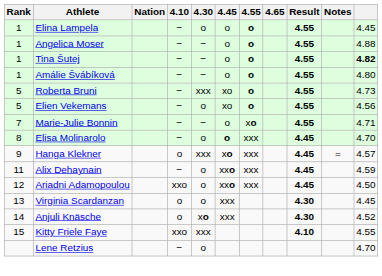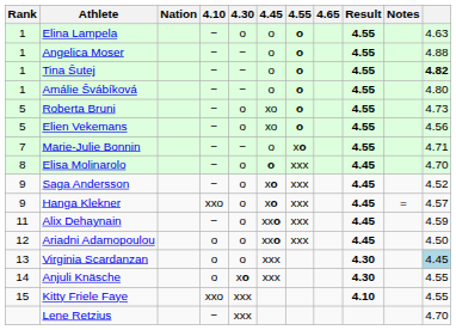 <table class="wikitable sortable" style="text-align:center">
 <tr>
 <th scope="col">Rank</th>
 <th scope="col">Athlete</th>
 <th scope="col">Nation</th>
 <th>4.10</th>
 <th>4.30</th>
 <th>4.45</th>
 <th>4.55</th>
 <th>4.65</th>
 <th scope="col">Result</th>
 <th scope="col">Notes</th>
 <th scope="col"></th>
 </tr>
 <tr bgcolor=ddffdd>
 <td>1</td>
 <td align="left"><a href='#'>Elina Lampela</a></td>
 <td align="left"></td>
 <td>−</td>
 <td>o</td>
 <td>o</td>
 <td><strong>o</strong></td>
 <td></td>
 <td><strong>4.55</strong></td>
 <td></td>
-<td>4.45</td>
+<td>4.63</td>
 </tr>
 <tr bgcolor=ddffdd>
 <td>1</td>
 <td align="left"><a href='#'>Angelica Moser</a></td>
 <td align="left"></td>
 <td>−</td>
 <td>−</td>
 <td>o</td>
 <td><strong>o</strong></td>
 <td></td>
 <td><strong>4.55</strong></td>
 <td></td>
 <td>4.88</td>
 </tr>
 <tr bgcolor=ddffdd>
 <td>1</td>
 <td align="left"><a href='#'>Tina Šutej</a></td>
 <td align="left"></td>
 <td>−</td>
 <td>−</td>
 <td>o</td>
 <td><strong>o</strong></td>
 <td></td>
 <td><strong>4.55</strong></td>
 <td></td>
 <td><strong>4.82</strong></td>
 </tr>
 <tr bgcolor=ddffdd>
 <td>1</td>
 <td align="left"><a href='#'>Amálie Švábíková</a></td>
 <td align="left"></td>
 <td>−</td>
 <td>−</td>
 <td>o</td>
 <td><strong>o</strong></td>
 <td></td>
 <td><strong>4.55</strong></td>
 <td></td>
 <td>4.80</td>
 </tr>
 <tr bgcolor=ddffdd>
 <td>5</td>
 <td align="left"><a href='#'>Roberta Bruni</a></td>
 <td align="left"></td>
 <td>−</td>
-<td>xxx</td>
+<td>o</td>
 <td>xo</td>
 <td><strong>o</strong></td>
 <td></td>
 <td><strong>4.55</strong></td>
 <td></td>
 <td>4.73</td>
 </tr>
 <tr bgcolor=ddffdd>
 <td>5</td>
 <td align="left"><a href='#'>Elien Vekemans</a></td>
 <td align="left"></td>
 <td>−</td>
 <td>o</td>
 <td>xo</td>
 <td><strong>o</strong></td>
 <td></td>
 <td><strong>4.55</strong></td>
 <td></td>
 <td>4.56</td>
 </tr>
 <tr bgcolor=ddffdd>
 <td>7</td>
 <td align="left"><a href='#'>Marie-Julie Bonnin</a></td>
 <td align="left"></td>
 <td>−</td>
 <td>−</td>
 <td>o</td>
 <td>x<strong>o</strong></td>
 <td></td>
 <td><strong>4.55</strong></td>
 <td></td>
 <td>4.71</td>
 </tr>
 <tr bgcolor=ddffdd>
 <td>8</td>
 <td align="left"><a href='#'>Elisa Molinarolo</a></td>
 <td align="left"></td>
 <td>−</td>
 <td>o</td>
 <td><strong>o</strong></td>
 <td>xxx</td>
 <td></td>
 <td><strong>4.45</strong></td>
 <td></td>
 <td>4.70</td>
 </tr>
 <tr>
 <td>9</td>
+<td align="left"><a href='#'>Saga Andersson</a></td>
+<td align="left"></td>
+<td>−</td>
+<td>o</td>
+<td>x<strong>o</strong></td>
+<td>xxx</td>
+<td></td>
+<td><strong>4.45</strong></td>
+<td></td>
+<td>4.52</td>
+</tr>
+<tr>
+<td>9</td>
 <td align="left"><a href='#'>Hanga Klekner</a></td>
 <td align="left"></td>
+<td>xxo</td>
 <td>o</td>
-<td>xxx</td>
 <td>x<strong>o</strong></td>
 <td>xxx</td>
 <td></td>
 <td><strong>4.45</strong></td>
 <td>=</td>
 <td>4.57</td>
 </tr>
 <tr>
 <td>11</td>
 <td align="left"><a href='#'>Alix Dehaynain</a></td>
 <td align="left"></td>
 <td>−</td>
 <td>o</td>
 <td>xx<strong>o</strong></td>
 <td>xxx</td>
 <td></td>
 <td><strong>4.45</strong></td>
 <td></td>
 <td>4.59</td>
 </tr>
 <tr>
 <td>12</td>
 <td align="left"><a href='#'>Ariadni Adamopoulou</a></td>
 <td align="left"></td>
-<td>xxo</td>
+<td>o</td>
 <td>o</td>
 <td>xx<strong>o</strong></td>
 <td>xxx</td>
 <td></td>
 <td><strong>4.45</strong></td>
 <td></td>
 <td>4.50</td>
 </tr>
 <tr>
 <td>13</td>
 <td align="left"><a href='#'>Virginia Scardanzan</a></td>
 <td align="left"></td>
 <td>o</td>
 <td>o</td>
 <td>xxx</td>
 <td></td>
 <td></td>
 <td><strong>4.30</strong></td>
 <td></td>
-<td>4.45</td>
+<td style="background: lightblue;">4.45</td>
 </tr>
 <tr>
 <td>14</td>
 <td align="left"><a href='#'>Anjuli Knäsche</a></td>
 <td align="left"></td>
 <td>o</td>
 <td>x<strong>o</strong></td>
 <td>xxx</td>
 <td></td>
 <td></td>
 <td><strong>4.30</strong></td>
 <td></td>
-<td>4.52</td>
+<td>4.55</td>
 </tr>
 <tr>
 <td>15</td>
 <td align="left"><a href='#'>Kitty Friele Faye</a></td>
 <td align="left"></td>
 <td>xxo</td>
 <td>xxx</td>
 <td></td>
 <td></td>
 <td></td>
 <td><strong>4.10</strong></td>
 <td></td>
 <td>4.55</td>
 </tr>
 <tr>
 <td></td>
 <td align="left"><a href='#'>Lene Retzius</a></td>
 <td align="left"></td>
 <td>−</td>
-<td>o</td>
+<td>xxx</td>
 <td></td>
 <td></td>
 <td></td>
 <td><strong></strong></td>
 <td></td>
 <td>4.70</td>
 </tr>
 </table>
